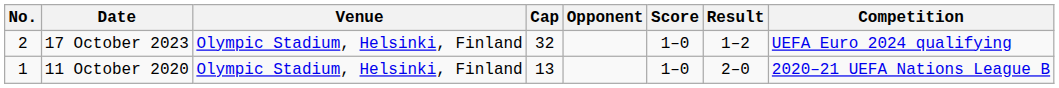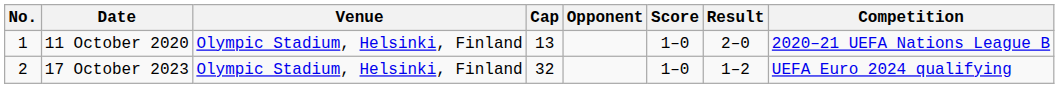 <table class="wikitable sortable">
 <tr>
 <th scope=col>No.</th>
 <th scope=col>Date</th>
 <th scope=col>Venue</th>
 <th scope=col>Cap</th>
 <th scope=col>Opponent</th>
 <th scope=col>Score</th>
 <th scope=col>Result</th>
 <th scope=col>Competition</th>
 </tr>
 <tr>
+<td align=center>1</td>
+<td>11 October 2020</td>
+<td><a href='#'>Olympic Stadium</a>, <a href='#'>Helsinki</a>, Finland</td>
+<td align=center>13</td>
+<td></td>
+<td align=center>1–0</td>
+<td align=center>2–0</td>
+<td><a href='#'>2020–21 UEFA Nations League B</a></td>
+</tr>
+<tr>
 <td align=center>2</td>
 <td>17 October 2023</td>
 <td><a href='#'>Olympic Stadium</a>, <a href='#'>Helsinki</a>, Finland</td>
 <td align=center>32</td>
 <td></td>
 <td align=center>1–0</td>
 <td align=center>1–2</td>
 <td><a href='#'>UEFA Euro 2024 qualifying</a></td>
 </tr>
-<tr>
-<td align=center>1</td>
-<td>11 October 2020</td>
-<td><a href='#'>Olympic Stadium</a>, <a href='#'>Helsinki</a>, Finland</td>
-<td align=center>13</td>
-<td></td>
-<td align=center>1–0</td>
-<td align=center>2–0</td>
-<td><a href='#'>2020–21 UEFA Nations League B</a></td>
-</tr>
 </table>
